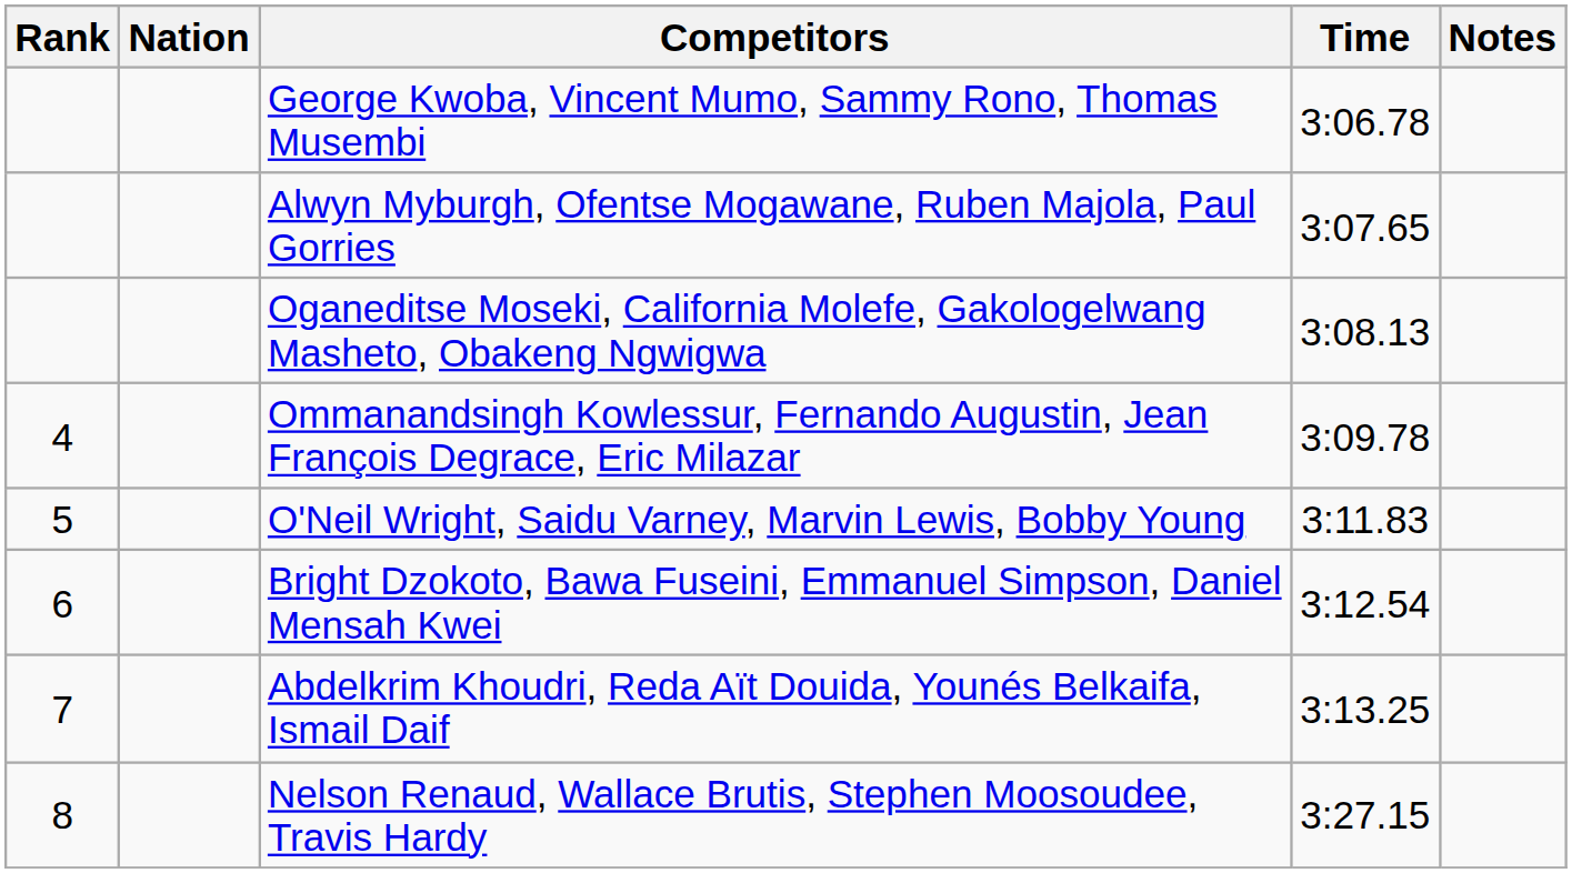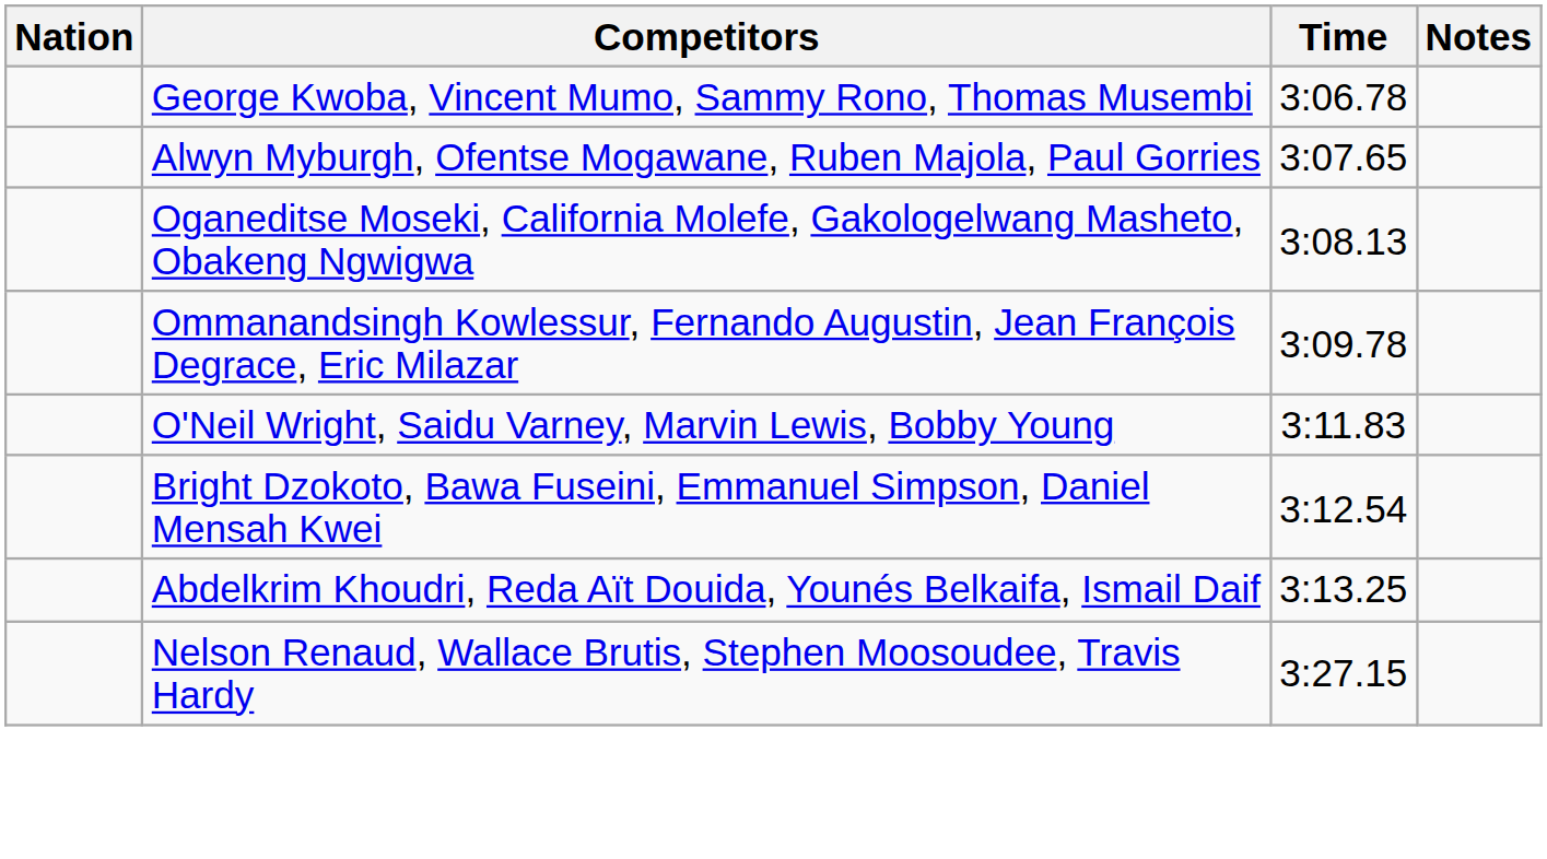 <table class="wikitable sortable" style="text-align:center; font-size:95%">
 <tr>
-<th>Rank</th>
 <th>Nation</th>
 <th>Competitors</th>
 <th>Time</th>
 <th>Notes</th>
 </tr>
 <tr>
-<td></td>
 <td align=left></td>
 <td align=left><a href='#'>George Kwoba</a>, <a href='#'>Vincent Mumo</a>, <a href='#'>Sammy Rono</a>, <a href='#'>Thomas Musembi</a></td>
 <td>3:06.78</td>
 <td></td>
 </tr>
 <tr>
-<td></td>
 <td align=left></td>
 <td align=left><a href='#'>Alwyn Myburgh</a>, <a href='#'>Ofentse Mogawane</a>, <a href='#'>Ruben Majola</a>, <a href='#'>Paul Gorries</a></td>
 <td>3:07.65</td>
 <td></td>
 </tr>
 <tr>
-<td></td>
 <td align=left></td>
 <td align=left><a href='#'>Oganeditse Moseki</a>, <a href='#'>California Molefe</a>, <a href='#'>Gakologelwang Masheto</a>, <a href='#'>Obakeng Ngwigwa</a></td>
 <td>3:08.13</td>
 <td></td>
 </tr>
 <tr>
-<td>4</td>
 <td align=left></td>
 <td align=left><a href='#'>Ommanandsingh Kowlessur</a>, <a href='#'>Fernando Augustin</a>, <a href='#'>Jean François Degrace</a>, <a href='#'>Eric Milazar</a></td>
 <td>3:09.78</td>
 <td></td>
 </tr>
 <tr>
-<td>5</td>
 <td align=left></td>
 <td align=left><a href='#'>O'Neil Wright</a>, <a href='#'>Saidu Varney</a>, <a href='#'>Marvin Lewis</a>, <a href='#'>Bobby Young</a></td>
 <td>3:11.83</td>
 <td></td>
 </tr>
 <tr>
-<td>6</td>
 <td align=left></td>
 <td align=left><a href='#'>Bright Dzokoto</a>, <a href='#'>Bawa Fuseini</a>, <a href='#'>Emmanuel Simpson</a>, <a href='#'>Daniel Mensah Kwei</a></td>
 <td>3:12.54</td>
 <td></td>
 </tr>
 <tr>
-<td>7</td>
 <td align=left></td>
 <td align=left><a href='#'>Abdelkrim Khoudri</a>, <a href='#'>Reda Aït Douida</a>, <a href='#'>Younés Belkaifa</a>, <a href='#'>Ismail Daif</a></td>
 <td>3:13.25</td>
 <td></td>
 </tr>
 <tr>
-<td>8</td>
 <td align=left></td>
 <td align=left><a href='#'>Nelson Renaud</a>, <a href='#'>Wallace Brutis</a>, <a href='#'>Stephen Moosoudee</a>, <a href='#'>Travis Hardy</a></td>
 <td>3:27.15</td>
 <td></td>
 </tr>
 </table>
